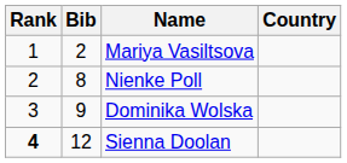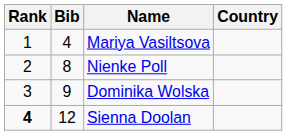 <table class="wikitable" style="text-align:center;">
 <tr>
 <th>Rank</th>
 <th>Bib</th>
 <th>Name</th>
 <th>Country</th>
 </tr>
 <tr>
 <td>1</td>
-<td>2</td>
+<td>4</td>
 <td align=left><a href='#'>Mariya Vasiltsova</a></td>
 <td align=left></td>
 </tr>
 <tr>
 <td>2</td>
 <td>8</td>
 <td align=left><a href='#'>Nienke Poll</a></td>
 <td align=left></td>
 </tr>
 <tr>
 <td>3</td>
 <td>9</td>
 <td align=left><a href='#'>Dominika Wolska</a></td>
 <td align=left></td>
 </tr>
 <tr>
 <td><strong>4</strong></td>
 <td>12</td>
 <td align=left><a href='#'>Sienna Doolan</a></td>
 <td align=left></td>
 </tr>
 </table>
